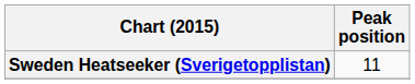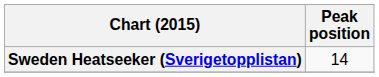 <table class="wikitable sortable plainrowheaders" style="text-align:center">
 <tr>
 <th>Chart (2015)</th>
 <th>Peak<br>position</th>
 </tr>
 <tr>
 <th scope="row">Sweden Heatseeker (<a href='#'>Sverigetopplistan</a>)</th>
-<td>11</td>
+<td>14</td>
 </tr>
 <tr>
 </tr>
 <tr>
 </tr>
 <tr>
 </tr>
 </table>
